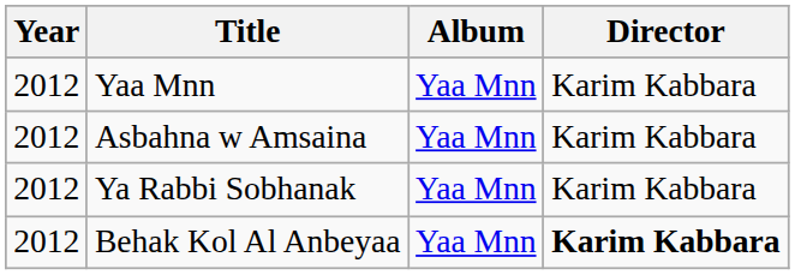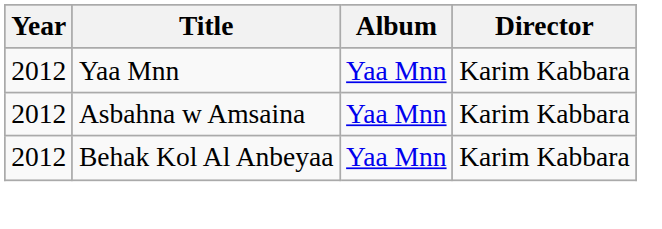 <table class="wikitable">
 <tr>
 <th>Year</th>
 <th>Title</th>
 <th>Album</th>
 <th>Director</th>
 </tr>
 <tr>
 <td>2012</td>
 <td>Yaa Mnn</td>
 <td><a href='#'>Yaa Mnn</a></td>
 <td>Karim Kabbara</td>
 </tr>
 <tr>
 <td>2012</td>
 <td>Asbahna w Amsaina</td>
 <td><a href='#'>Yaa Mnn</a></td>
 <td>Karim Kabbara</td>
 </tr>
 <tr>
 <td>2012</td>
-<td>Ya Rabbi Sobhanak</td>
+<td>Behak Kol Al Anbeyaa</td>
 <td><a href='#'>Yaa Mnn</a></td>
 <td>Karim Kabbara</td>
 </tr>
-<tr>
-<td>2012</td>
-<td>Behak Kol Al Anbeyaa</td>
-<td><a href='#'>Yaa Mnn</a></td>
-<td><strong>Karim Kabbara</strong></td>
-</tr>
 </table>
